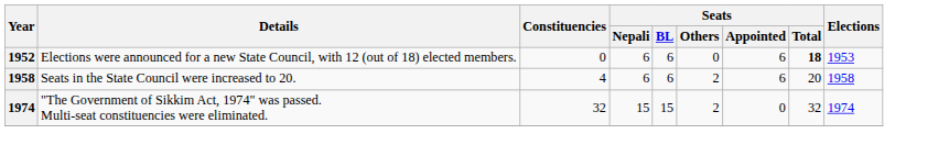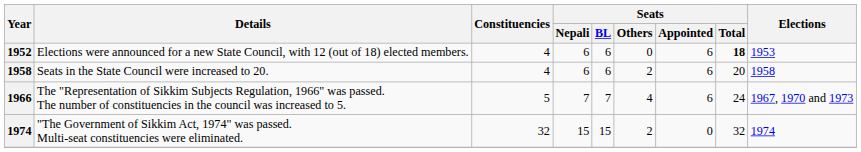 <table class="wikitable sortable">
 <tr>
 <th rowspan=2 scope="col">Year</th>
 <th rowspan=2 scope="col" class="unsortable">Details</th>
 <th rowspan=2 scope="col">Constituencies</th>
 <th colspan=5>Seats</th>
 <th rowspan=2 scope="col">Elections</th>
 </tr>
 <tr>
 <th scope="col">Nepali</th>
 <th scope="col"><a href='#'>BL</a></th>
 <th scope="col">Others</th>
 <th scope="col">Appointed</th>
 <th scope="col">Total</th>
 </tr>
 <tr>
 <th scope="row">1952</th>
 <td>Elections were announced for a new State Council, with 12 (out of 18) elected members.</td>
-<td align="right">0</td>
+<td align="right">4</td>
 <td align="right">6</td>
 <td align="right">6</td>
 <td align="right">0</td>
 <td align="right">6</td>
 <td align="right"><strong>18</strong></td>
 <td><a href='#'>1953</a></td>
 </tr>
 <tr>
 <th scope="row">1958</th>
 <td>Seats in the State Council were increased to 20.</td>
 <td align="right">4</td>
 <td align="right">6</td>
 <td align="right">6</td>
 <td align="right">2 </td>
 <td align="right">6</td>
 <td align="right">20</td>
 <td><a href='#'>1958</a></td>
 </tr>
 <tr>
+<th scope="row">1966</th>
+<td>The "Representation of Sikkim Subjects Regulation, 1966" was passed.<br> The number of constituencies in the council was increased to 5.</td>
+<td align="right">5</td>
+<td align="right">7</td>
+<td align="right">7</td>
+<td align="right">4</td>
+<td align="right">6</td>
+<td align="right">24</td>
+<td><a href='#'>1967</a>, <a href='#'>1970</a> and <a href='#'>1973</a></td>
+</tr>
+<tr>
 <th scope="row">1974</th>
 <td>"The Government of Sikkim Act, 1974" was passed.<br> Multi-seat constituencies were eliminated.</td>
 <td align="right">32</td>
 <td align="right">15</td>
 <td align="right">15</td>
 <td align="right">2</td>
 <td align="right">0</td>
 <td align="right">32</td>
 <td><a href='#'>1974</a></td>
 </tr>
 <tr>
 </tr>
 </table>
